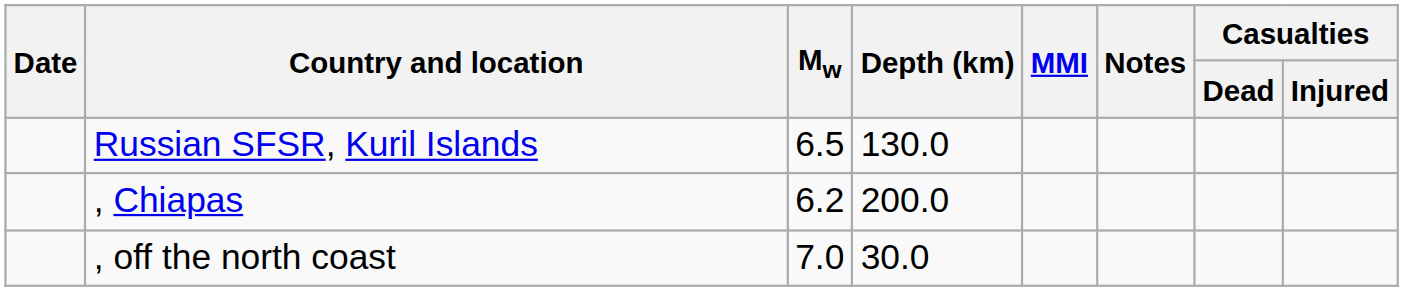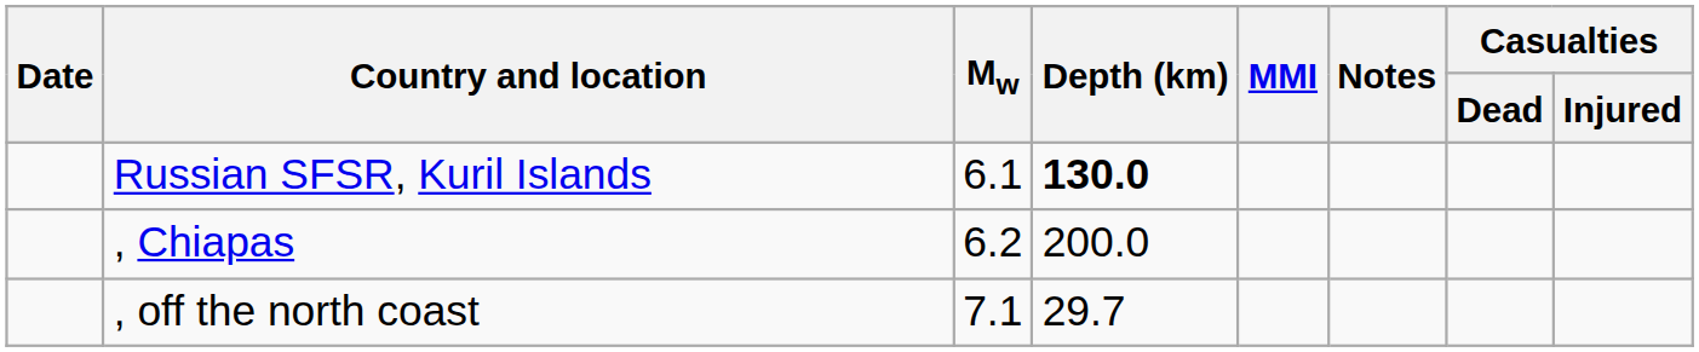 <table class="wikitable sortable sort-under" style="border:1px black; margin-left:1em;">
 <tr>
 <th rowspan="2"><small>Date</small></th>
 <th rowspan="2" style="width: 310px"><small>Country and location</small></th>
 <th rowspan="2"><small>M<sub>w</sub></small></th>
 <th rowspan="2"><small>Depth (km)</small></th>
 <th rowspan="2"><small><a href='#'>MMI</a></small></th>
 <th rowspan="2" class="unsortable"><small>Notes</small></th>
 <th colspan="2"><small>Casualties</small></th>
 </tr>
 <tr>
 <th><small>Dead</small></th>
 <th><small>Injured</small></th>
 </tr>
 <tr>
 <td></td>
 <td> <a href='#'>Russian SFSR</a>, <a href='#'>Kuril Islands</a></td>
-<td>6.5</td>
-<td>130.0</td>
+<td>6.1</td>
+<td><strong>130.0</strong></td>
 <td></td>
 <td></td>
 <td></td>
 <td></td>
 </tr>
 <tr>
 <td></td>
 <td>, <a href='#'>Chiapas</a></td>
 <td>6.2</td>
 <td>200.0</td>
 <td></td>
 <td></td>
 <td></td>
 <td></td>
 </tr>
 <tr>
 <td></td>
 <td>, off the north coast</td>
-<td>7.0</td>
-<td>30.0</td>
+<td>7.1</td>
+<td>29.7</td>
 <td></td>
 <td></td>
 <td></td>
 <td></td>
 </tr>
 </table>
